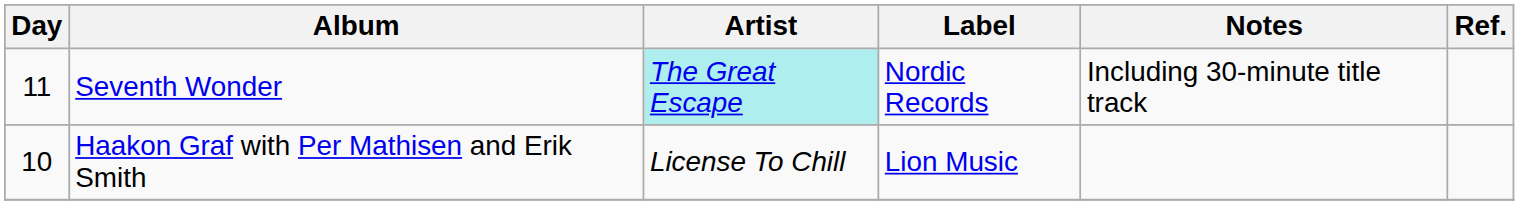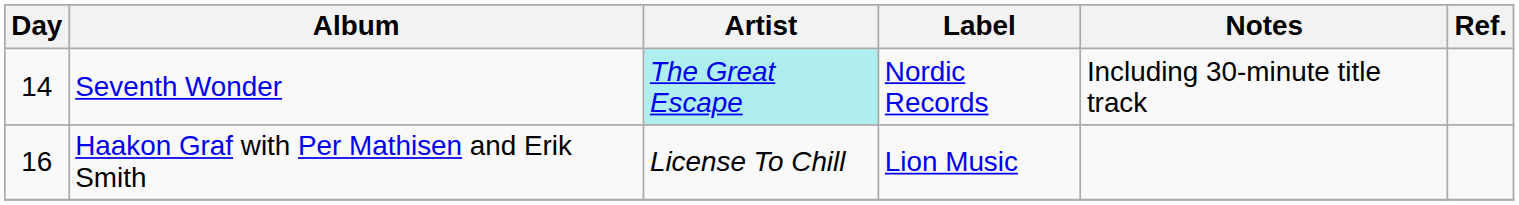 <table class="wikitable">
 <tr>
 <th>Day</th>
 <th>Album</th>
 <th>Artist</th>
 <th>Label</th>
 <th>Notes</th>
 <th>Ref.</th>
 </tr>
 <tr>
-<td rowspan="1" style="text-align:center;">11</td>
+<td rowspan="1" style="text-align:center;">14</td>
 <td><a href='#'>Seventh Wonder</a></td>
 <td style="background: paleturquoise;"><em><a href='#'>The Great Escape</a></em></td>
 <td><a href='#'>Nordic Records</a></td>
 <td>Including 30-minute title track</td>
 <td></td>
 </tr>
 <tr>
-<td rowspan="1" style="text-align:center;">10</td>
+<td rowspan="1" style="text-align:center;">16</td>
 <td><a href='#'>Haakon Graf</a> with <a href='#'>Per Mathisen</a> and Erik Smith</td>
 <td><em>License To Chill</em></td>
 <td><a href='#'>Lion Music</a></td>
 <td></td>
 <td></td>
 </tr>
 <tr>
 </tr>
 </table>
